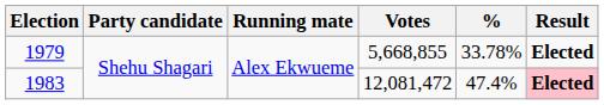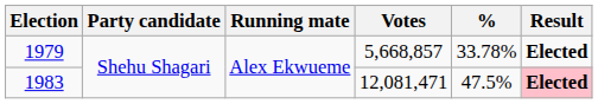 <table class="wikitable" style="text-align:center">
 <tr>
 <th>Election</th>
 <th>Party candidate</th>
 <th>Running mate</th>
 <th>Votes</th>
 <th>%</th>
 <th>Result</th>
 </tr>
 <tr>
 <td><a href='#'>1979</a></td>
 <td rowspan="2"><a href='#'>Shehu Shagari</a></td>
 <td rowspan="2"><a href='#'>Alex Ekwueme</a></td>
-<td>5,668,855</td>
+<td>5,668,857</td>
 <td>33.78%</td>
 <td><strong>Elected</strong> </td>
 </tr>
 <tr>
 <td><a href='#'>1983</a></td>
-<td>12,081,472</td>
-<td>47.4%</td>
+<td>12,081,471</td>
+<td>47.5%</td>
 <td style="background: pink;"><strong>Elected</strong> </td>
 </tr>
 </table>
